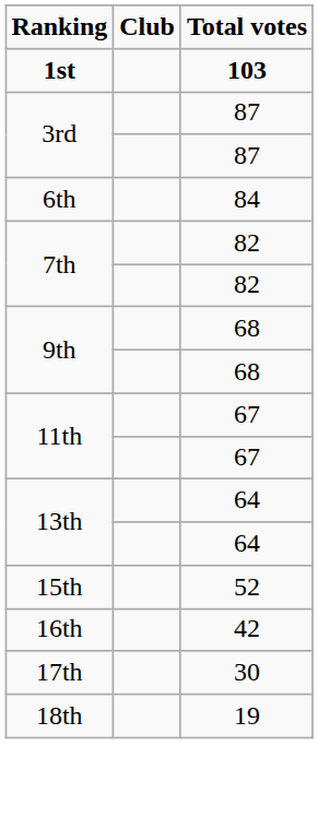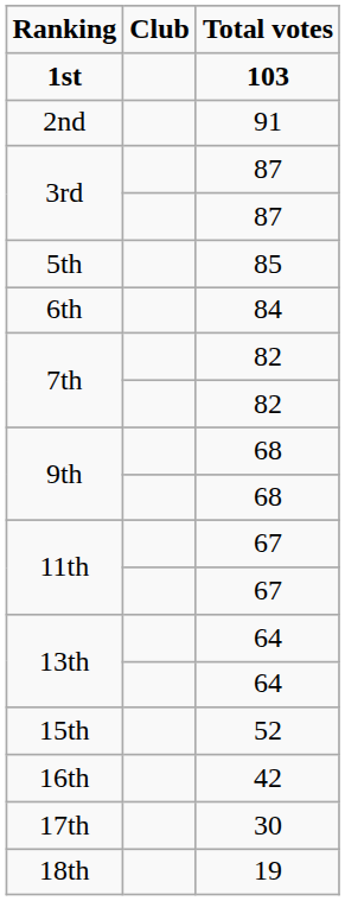 <table class="wikitable sortable mw-collapsible" style="text-align: center; font-size: 90%; margin: 1em auto;">
 <tr>
 <td><strong>Ranking</strong></td>
 <td><strong>Club</strong></td>
 <td><strong>Total votes</strong></td>
 </tr>
 <tr>
 <td><strong>1st</strong></td>
 <td><strong></strong></td>
 <td><strong>103</strong></td>
 </tr>
 <tr>
+<td>2nd</td>
+<td></td>
+<td>91</td>
+</tr>
+<tr>
 <td rowspan="2">3rd</td>
 <td></td>
 <td>87</td>
 </tr>
 <tr>
 <td></td>
 <td>87</td>
+</tr>
+<tr>
+<td>5th</td>
+<td></td>
+<td>85</td>
 </tr>
 <tr>
 <td>6th</td>
 <td></td>
 <td>84</td>
 </tr>
 <tr>
 <td rowspan="2">7th</td>
 <td></td>
 <td>82</td>
 </tr>
 <tr>
 <td></td>
 <td>82</td>
 </tr>
 <tr>
 <td rowspan="2">9th</td>
 <td></td>
 <td>68</td>
 </tr>
 <tr>
 <td></td>
 <td>68</td>
 </tr>
 <tr>
 <td rowspan="2">11th</td>
 <td></td>
 <td>67</td>
 </tr>
 <tr>
 <td></td>
 <td>67</td>
 </tr>
 <tr>
 <td rowspan="2">13th</td>
 <td></td>
 <td>64</td>
 </tr>
 <tr>
 <td></td>
 <td>64</td>
 </tr>
 <tr>
 <td>15th</td>
 <td></td>
 <td>52</td>
 </tr>
 <tr>
 <td>16th</td>
 <td></td>
 <td>42</td>
 </tr>
 <tr>
 <td>17th</td>
 <td></td>
 <td>30</td>
 </tr>
 <tr>
 <td>18th</td>
 <td></td>
 <td>19</td>
 </tr>
 </table>
